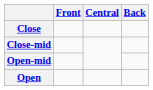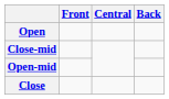 <table class="wikitable" style="text-align:center">
 <tr>
 <th></th>
 <th><a href='#'>Front</a></th>
 <th><a href='#'>Central</a></th>
 <th><a href='#'>Back</a></th>
 </tr>
 <tr>
-<th><a href='#'>Close</a></th>
-<td align="center"></td>
+<th><a href='#'>Open</a></th>
+<td></td>
 <td></td>
 <td></td>
 </tr>
 <tr>
 <th><a href='#'>Close-mid</a></th>
 <td></td>
 <td rowspan="2"></td>
 <td></td>
 </tr>
 <tr>
 <th><a href='#'>Open-mid</a></th>
 <td></td>
 <td></td>
 </tr>
 <tr>
-<th><a href='#'>Open</a></th>
-<td></td>
+<th><a href='#'>Close</a></th>
+<td align="center"></td>
 <td></td>
 <td></td>
 </tr>
 </table>
